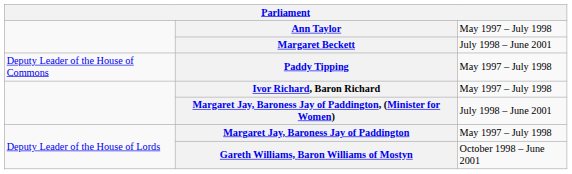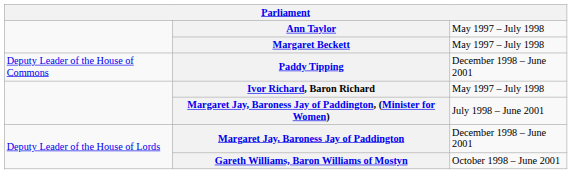 <table class="wikitable plainrowheaders" width=100% style="max-width:55em;">
 <tr>
 <th colspan=4><a href='#'>Parliament</a></th>
 </tr>
 <tr>
 <td rowspan="2"></td>
 <th scope="row" style="font-weight:bold;"><a href='#'>Ann Taylor</a></th>
 <td>May 1997 – July 1998</td>
 </tr>
 <tr>
 <th scope="row" style="font-weight:bold;"><a href='#'>Margaret Beckett</a></th>
-<td>July 1998 – June 2001</td>
+<td>May 1997 – July 1998</td>
 </tr>
 <tr>
 <td><a href='#'>Deputy Leader of the House of Commons</a></td>
 <th scope="row"><a href='#'>Paddy Tipping</a></th>
-<td>May 1997 – July 1998</td>
+<td>December 1998 – June 2001</td>
 </tr>
 <tr>
 <td rowspan="2"></td>
 <th scope="row" style="font-weight:bold;"><a href='#'>Ivor Richard</a>, Baron Richard</th>
 <td>May 1997 – July 1998</td>
 </tr>
 <tr>
 <th scope="row" style="font-weight:bold;"><a href='#'>Margaret Jay, Baroness Jay of Paddington</a>, (<a href='#'>Minister for Women</a>)</th>
 <td>July 1998 – June 2001</td>
 </tr>
 <tr>
 <td rowspan="2"><a href='#'>Deputy Leader of the House of Lords</a></td>
 <th scope="row"><a href='#'>Margaret Jay, Baroness Jay of Paddington</a></th>
-<td>May 1997 – July 1998</td>
+<td>December 1998 – June 2001</td>
 </tr>
 <tr>
 <th scope="row"><a href='#'>Gareth Williams, Baron Williams of Mostyn</a></th>
 <td>October 1998 – June 2001</td>
 </tr>
 </table>
